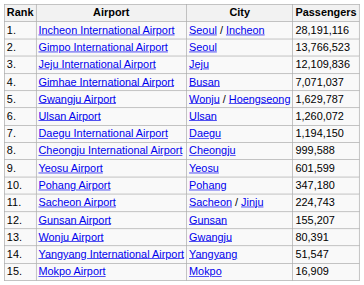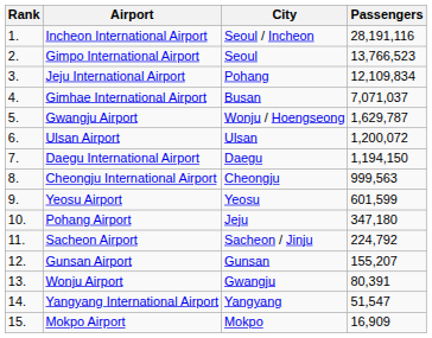 <table class="wikitable">
 <tr>
 <th>Rank</th>
 <th>Airport</th>
 <th>City</th>
 <th>Passengers</th>
 </tr>
 <tr>
 <td>1.</td>
 <td><a href='#'>Incheon International Airport</a></td>
 <td><a href='#'>Seoul</a> / <a href='#'>Incheon</a></td>
 <td>28,191,116</td>
 </tr>
 <tr>
 <td>2.</td>
 <td><a href='#'>Gimpo International Airport</a></td>
 <td><a href='#'>Seoul</a></td>
 <td>13,766,523</td>
 </tr>
 <tr>
 <td>3.</td>
 <td><a href='#'>Jeju International Airport</a></td>
-<td><a href='#'>Jeju</a></td>
-<td>12,109,836</td>
+<td><a href='#'>Pohang</a></td>
+<td>12,109,834</td>
 </tr>
 <tr>
 <td>4.</td>
 <td><a href='#'>Gimhae International Airport</a></td>
 <td><a href='#'>Busan</a></td>
 <td>7,071,037</td>
 </tr>
 <tr>
 <td>5.</td>
 <td><a href='#'>Gwangju Airport</a></td>
 <td><a href='#'>Wonju</a> / <a href='#'>Hoengseong</a></td>
 <td>1,629,787</td>
 </tr>
 <tr>
 <td>6.</td>
 <td><a href='#'>Ulsan Airport</a></td>
 <td><a href='#'>Ulsan</a></td>
-<td>1,260,072</td>
+<td>1,200,072</td>
 </tr>
 <tr>
 <td>7.</td>
 <td><a href='#'>Daegu International Airport</a></td>
 <td><a href='#'>Daegu</a></td>
 <td>1,194,150</td>
 </tr>
 <tr>
 <td>8.</td>
 <td><a href='#'>Cheongju International Airport</a></td>
 <td><a href='#'>Cheongju</a></td>
-<td>999,588</td>
+<td>999,563</td>
 </tr>
 <tr>
 <td>9.</td>
 <td><a href='#'>Yeosu Airport</a></td>
 <td><a href='#'>Yeosu</a></td>
 <td>601,599</td>
 </tr>
 <tr>
 <td>10.</td>
 <td><a href='#'>Pohang Airport</a></td>
-<td><a href='#'>Pohang</a></td>
+<td><a href='#'>Jeju</a></td>
 <td>347,180</td>
 </tr>
 <tr>
 <td>11.</td>
 <td><a href='#'>Sacheon Airport</a></td>
 <td><a href='#'>Sacheon</a> / <a href='#'>Jinju</a></td>
-<td>224,743</td>
+<td>224,792</td>
 </tr>
 <tr>
 <td>12.</td>
 <td><a href='#'>Gunsan Airport</a></td>
 <td><a href='#'>Gunsan</a></td>
 <td>155,207</td>
 </tr>
 <tr>
 <td>13.</td>
 <td><a href='#'>Wonju Airport</a></td>
 <td><a href='#'>Gwangju</a></td>
 <td>80,391</td>
 </tr>
 <tr>
 <td>14.</td>
 <td><a href='#'>Yangyang International Airport</a></td>
 <td><a href='#'>Yangyang</a></td>
 <td>51,547</td>
 </tr>
 <tr>
 <td>15.</td>
 <td><a href='#'>Mokpo Airport</a></td>
 <td><a href='#'>Mokpo</a></td>
 <td>16,909</td>
 </tr>
 </table>
